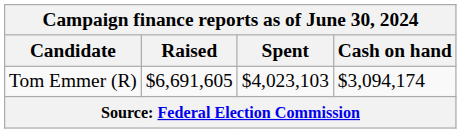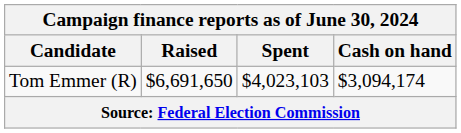 <table class="wikitable sortable">
 <tr>
 <th colspan=4>Campaign finance reports as of June 30, 2024</th>
 </tr>
 <tr style="text-align:center;">
 <th>Candidate</th>
 <th>Raised</th>
 <th>Spent</th>
 <th>Cash on hand</th>
 </tr>
 <tr>
 <td>Tom Emmer (R)</td>
-<td>$6,691,605</td>
+<td>$6,691,650</td>
 <td>$4,023,103</td>
 <td>$3,094,174</td>
 </tr>
 <tr>
 <th colspan="4"><small>Source: <a href='#'>Federal Election Commission</a></small></th>
 </tr>
 </table>
